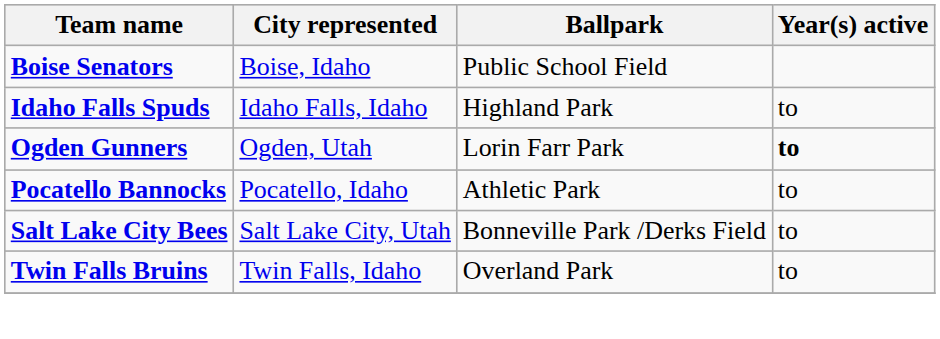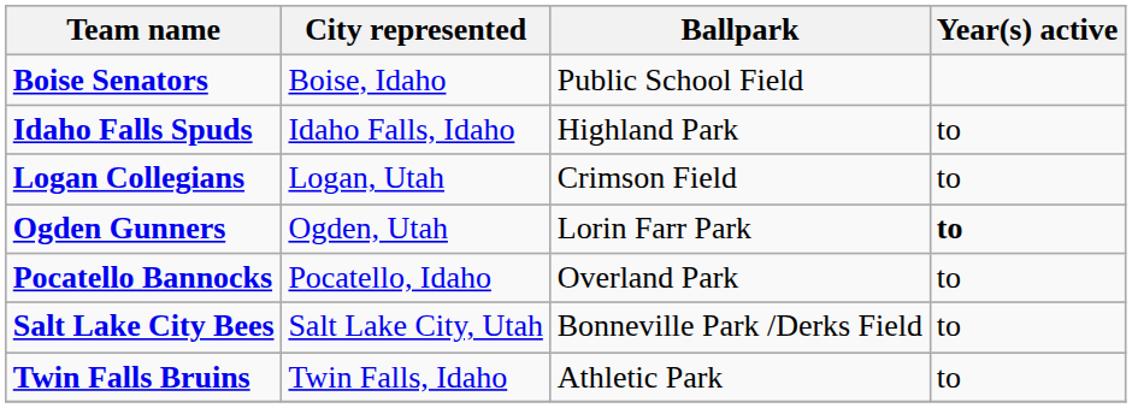 <table class="wikitable">
 <tr>
 <th>Team name</th>
 <th>City represented</th>
 <th>Ballpark</th>
 <th>Year(s) active</th>
 </tr>
 <tr>
 <td><strong> <a href='#'>Boise Senators</a></strong></td>
 <td><a href='#'>Boise, Idaho</a></td>
 <td>Public School Field</td>
 <td></td>
 </tr>
 <tr>
 <td><strong><a href='#'>Idaho Falls Spuds</a></strong></td>
 <td><a href='#'>Idaho Falls, Idaho</a></td>
 <td>Highland Park</td>
 <td> to </td>
 </tr>
 <tr>
+<td><strong><a href='#'>Logan Collegians</a></strong></td>
+<td><a href='#'>Logan, Utah</a></td>
+<td>Crimson Field</td>
+<td> to </td>
+</tr>
+<tr>
 <td><strong><a href='#'>Ogden Gunners</a></strong></td>
 <td><a href='#'>Ogden, Utah</a></td>
 <td>Lorin Farr Park</td>
 <td><strong> to </strong></td>
 </tr>
 <tr>
 <td><strong><a href='#'>Pocatello Bannocks</a></strong></td>
 <td><a href='#'>Pocatello, Idaho</a></td>
-<td>Athletic Park</td>
+<td>Overland Park</td>
 <td> to </td>
 </tr>
 <tr>
 <td><strong><a href='#'>Salt Lake City Bees</a></strong></td>
 <td><a href='#'>Salt Lake City, Utah</a></td>
 <td>Bonneville Park /Derks Field</td>
 <td> to </td>
 </tr>
 <tr>
 <td><strong><a href='#'>Twin Falls Bruins</a></strong></td>
 <td><a href='#'>Twin Falls, Idaho</a></td>
-<td>Overland Park</td>
+<td>Athletic Park</td>
 <td> to </td>
 </tr>
 <tr>
 </tr>
 </table>
